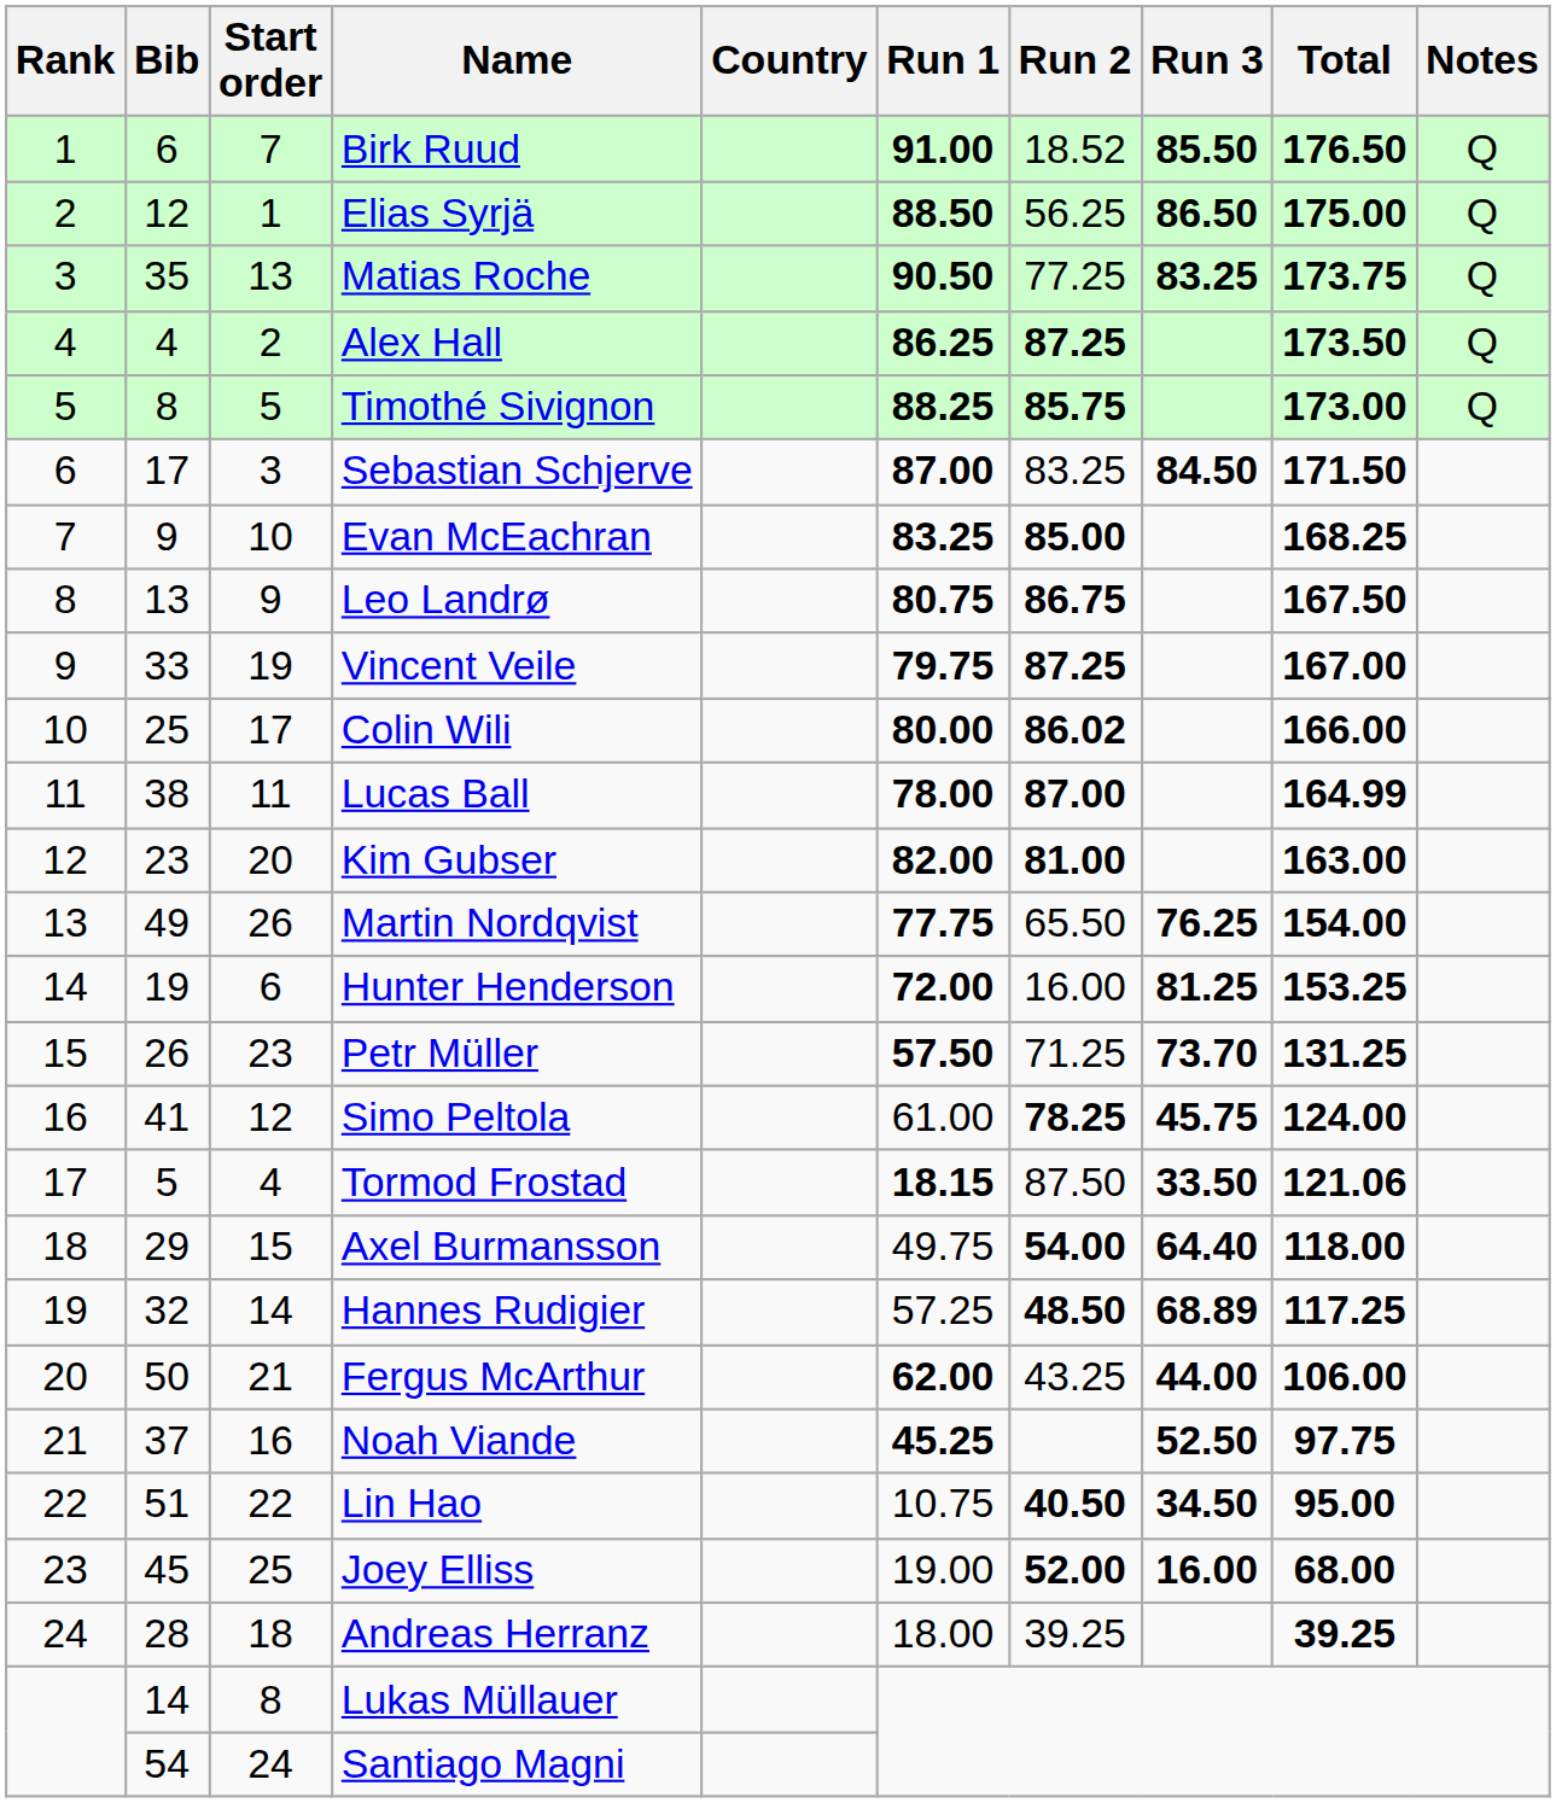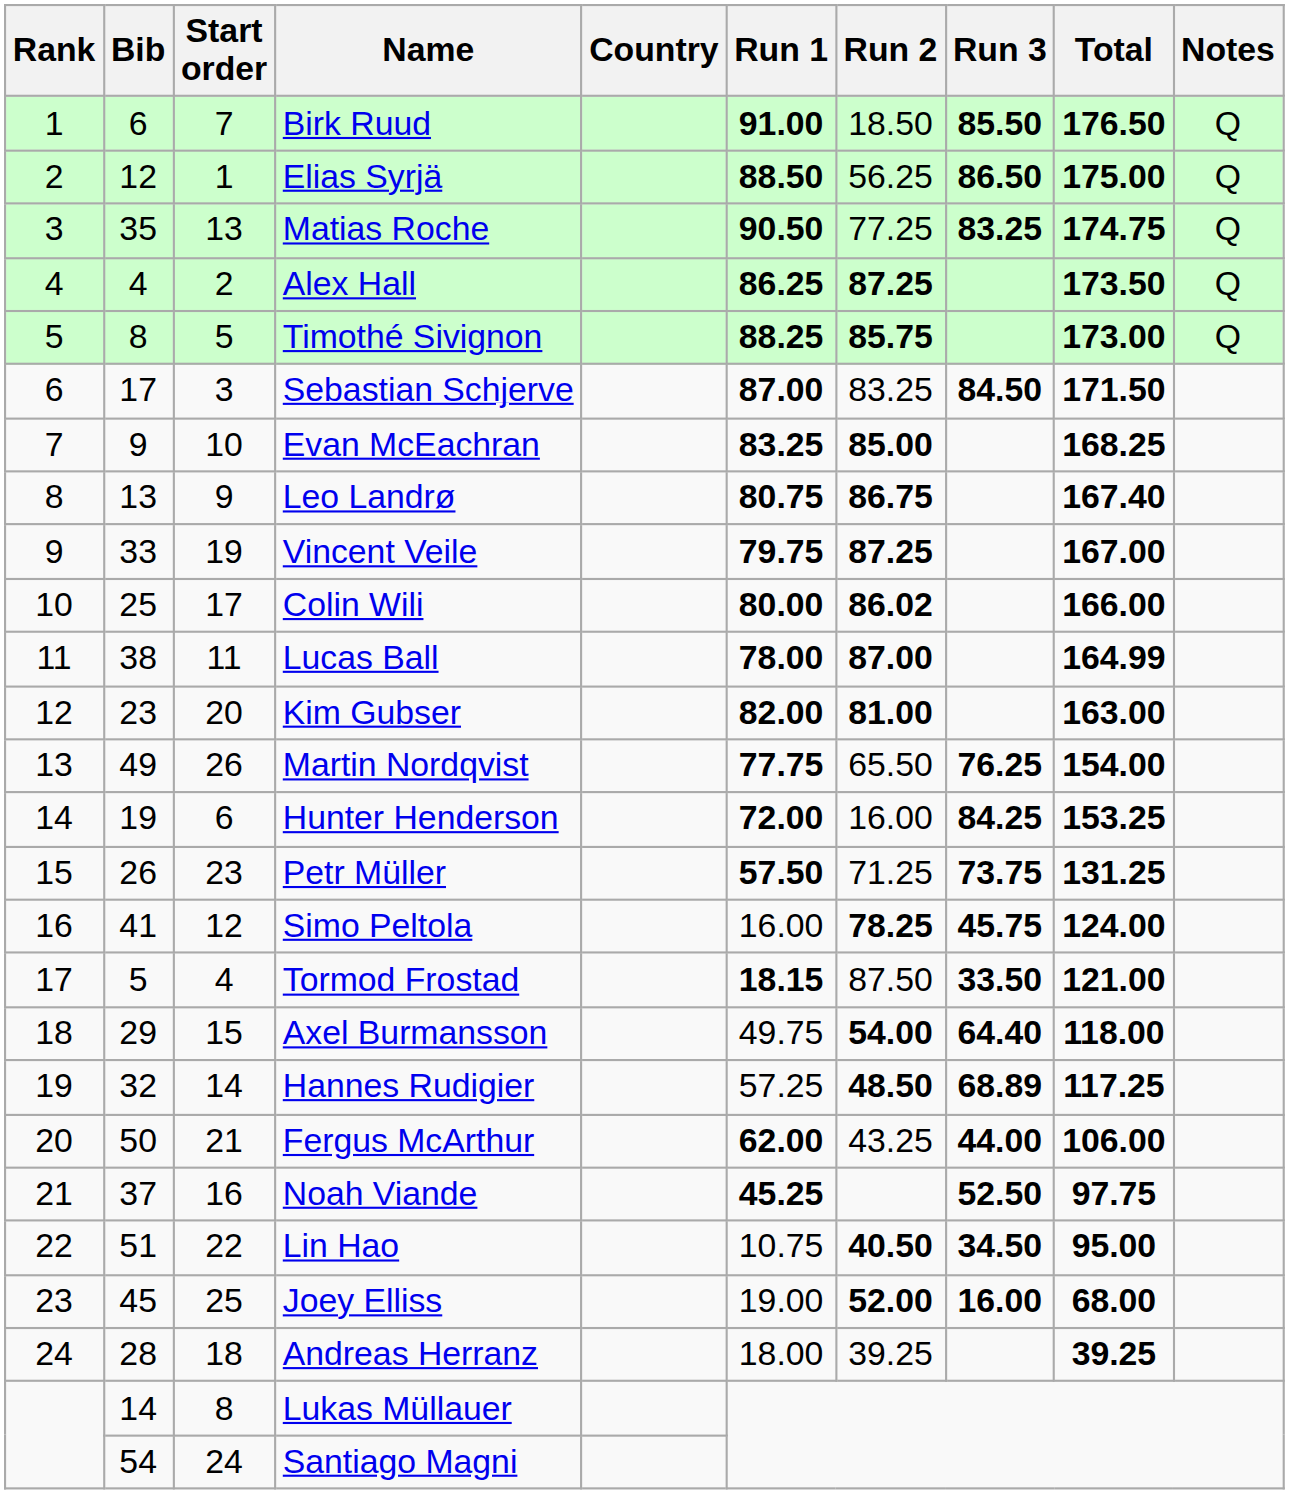 <table class="wikitable sortable" style="text-align:center">
 <tr>
 <th>Rank</th>
 <th>Bib</th>
 <th>Start<br>order</th>
 <th>Name</th>
 <th>Country</th>
 <th>Run 1</th>
 <th>Run 2</th>
 <th>Run 3</th>
 <th>Total</th>
 <th>Notes</th>
 </tr>
 <tr bgcolor=ccffcc>
 <td>1</td>
 <td>6</td>
 <td>7</td>
 <td align=left><a href='#'>Birk Ruud</a></td>
 <td align=left></td>
 <td><strong>91.00</strong></td>
-<td>18.52</td>
+<td>18.50</td>
 <td><strong>85.50</strong></td>
 <td><strong>176.50</strong></td>
 <td>Q</td>
 </tr>
 <tr bgcolor=ccffcc>
 <td>2</td>
 <td>12</td>
 <td>1</td>
 <td align=left><a href='#'>Elias Syrjä</a></td>
 <td align=left></td>
 <td><strong>88.50</strong></td>
 <td>56.25</td>
 <td><strong>86.50</strong></td>
 <td><strong>175.00</strong></td>
 <td>Q</td>
 </tr>
 <tr bgcolor=ccffcc>
 <td>3</td>
 <td>35</td>
 <td>13</td>
 <td align=left><a href='#'>Matias Roche</a></td>
 <td align=left></td>
 <td><strong>90.50</strong></td>
 <td>77.25</td>
 <td><strong>83.25</strong></td>
-<td><strong>173.75</strong></td>
+<td><strong>174.75</strong></td>
 <td>Q</td>
 </tr>
 <tr bgcolor=ccffcc>
 <td>4</td>
 <td>4</td>
 <td>2</td>
 <td align=left><a href='#'>Alex Hall</a></td>
 <td align=left></td>
 <td><strong>86.25</strong></td>
 <td><strong>87.25</strong></td>
 <td></td>
 <td><strong>173.50</strong></td>
 <td>Q</td>
 </tr>
 <tr bgcolor=ccffcc>
 <td>5</td>
 <td>8</td>
 <td>5</td>
 <td align=left><a href='#'>Timothé Sivignon</a></td>
 <td align=left></td>
 <td><strong>88.25</strong></td>
 <td><strong>85.75</strong></td>
 <td></td>
 <td><strong>173.00</strong></td>
 <td>Q</td>
 </tr>
 <tr>
 <td>6</td>
 <td>17</td>
 <td>3</td>
 <td align=left><a href='#'>Sebastian Schjerve</a></td>
 <td align=left></td>
 <td><strong>87.00</strong></td>
 <td>83.25</td>
 <td><strong>84.50</strong></td>
 <td><strong>171.50</strong></td>
 <td></td>
 </tr>
 <tr>
 <td>7</td>
 <td>9</td>
 <td>10</td>
 <td align=left><a href='#'>Evan McEachran</a></td>
 <td align=left></td>
 <td><strong>83.25</strong></td>
 <td><strong>85.00</strong></td>
 <td></td>
 <td><strong>168.25</strong></td>
 <td></td>
 </tr>
 <tr>
 <td>8</td>
 <td>13</td>
 <td>9</td>
 <td align=left><a href='#'>Leo Landrø</a></td>
 <td align=left></td>
 <td><strong>80.75</strong></td>
 <td><strong>86.75</strong></td>
 <td></td>
-<td><strong>167.50</strong></td>
+<td><strong>167.40</strong></td>
 <td></td>
 </tr>
 <tr>
 <td>9</td>
 <td>33</td>
 <td>19</td>
 <td align=left><a href='#'>Vincent Veile</a></td>
 <td align=left></td>
 <td><strong>79.75</strong></td>
 <td><strong>87.25</strong></td>
 <td></td>
 <td><strong>167.00</strong></td>
 <td></td>
 </tr>
 <tr>
 <td>10</td>
 <td>25</td>
 <td>17</td>
 <td align=left><a href='#'>Colin Wili</a></td>
 <td align=left></td>
 <td><strong>80.00</strong></td>
 <td><strong>86.02</strong></td>
 <td></td>
 <td><strong>166.00</strong></td>
 <td></td>
 </tr>
 <tr>
 <td>11</td>
 <td>38</td>
 <td>11</td>
 <td align=left><a href='#'>Lucas Ball</a></td>
 <td align=left></td>
 <td><strong>78.00</strong></td>
 <td><strong>87.00</strong></td>
 <td></td>
 <td><strong>164.99</strong></td>
 <td></td>
 </tr>
 <tr>
 <td>12</td>
 <td>23</td>
 <td>20</td>
 <td align=left><a href='#'>Kim Gubser</a></td>
 <td align=left></td>
 <td><strong>82.00</strong></td>
 <td><strong>81.00</strong></td>
 <td></td>
 <td><strong>163.00</strong></td>
 <td></td>
 </tr>
 <tr>
 <td>13</td>
 <td>49</td>
 <td>26</td>
 <td align=left><a href='#'>Martin Nordqvist</a></td>
 <td align=left></td>
 <td><strong>77.75</strong></td>
 <td>65.50</td>
 <td><strong>76.25</strong></td>
 <td><strong>154.00</strong></td>
 <td></td>
 </tr>
 <tr>
 <td>14</td>
 <td>19</td>
 <td>6</td>
 <td align=left><a href='#'>Hunter Henderson</a></td>
 <td align=left></td>
 <td><strong>72.00</strong></td>
 <td>16.00</td>
-<td><strong>81.25</strong></td>
+<td><strong>84.25</strong></td>
 <td><strong>153.25</strong></td>
 <td></td>
 </tr>
 <tr>
 <td>15</td>
 <td>26</td>
 <td>23</td>
 <td align=left><a href='#'>Petr Müller</a></td>
 <td align=left></td>
 <td><strong>57.50</strong></td>
 <td>71.25</td>
-<td><strong>73.70</strong></td>
+<td><strong>73.75</strong></td>
 <td><strong>131.25</strong></td>
 <td></td>
 </tr>
 <tr>
 <td>16</td>
 <td>41</td>
 <td>12</td>
 <td align=left><a href='#'>Simo Peltola</a></td>
 <td align=left></td>
-<td>61.00</td>
+<td>16.00</td>
 <td><strong>78.25</strong></td>
 <td><strong>45.75</strong></td>
 <td><strong>124.00</strong></td>
 <td></td>
 </tr>
 <tr>
 <td>17</td>
 <td>5</td>
 <td>4</td>
 <td align=left><a href='#'>Tormod Frostad</a></td>
 <td align=left></td>
 <td><strong>18.15</strong></td>
 <td>87.50</td>
 <td><strong>33.50</strong></td>
-<td><strong>121.06</strong></td>
+<td><strong>121.00</strong></td>
 <td></td>
 </tr>
 <tr>
 <td>18</td>
 <td>29</td>
 <td>15</td>
 <td align=left><a href='#'>Axel Burmansson</a></td>
 <td align=left></td>
 <td>49.75</td>
 <td><strong>54.00</strong></td>
 <td><strong>64.40</strong></td>
 <td><strong>118.00</strong></td>
 <td></td>
 </tr>
 <tr>
 <td>19</td>
 <td>32</td>
 <td>14</td>
 <td align=left><a href='#'>Hannes Rudigier</a></td>
 <td align=left></td>
 <td>57.25</td>
 <td><strong>48.50</strong></td>
 <td><strong>68.89</strong></td>
 <td><strong>117.25</strong></td>
 <td></td>
 </tr>
 <tr>
 <td>20</td>
 <td>50</td>
 <td>21</td>
 <td align=left><a href='#'>Fergus McArthur</a></td>
 <td align=left></td>
 <td><strong>62.00</strong></td>
 <td>43.25</td>
 <td><strong>44.00</strong></td>
 <td><strong>106.00</strong></td>
 <td></td>
 </tr>
 <tr>
 <td>21</td>
 <td>37</td>
 <td>16</td>
 <td align=left><a href='#'>Noah Viande</a></td>
 <td align=left></td>
 <td><strong>45.25</strong></td>
 <td></td>
 <td><strong>52.50</strong></td>
 <td><strong>97.75</strong></td>
 <td></td>
 </tr>
 <tr>
 <td>22</td>
 <td>51</td>
 <td>22</td>
 <td align=left><a href='#'>Lin Hao</a></td>
 <td align=left></td>
 <td>10.75</td>
 <td><strong>40.50</strong></td>
 <td><strong>34.50</strong></td>
 <td><strong>95.00</strong></td>
 <td></td>
 </tr>
 <tr>
 <td>23</td>
 <td>45</td>
 <td>25</td>
 <td align=left><a href='#'>Joey Elliss</a></td>
 <td align=left></td>
 <td>19.00</td>
 <td><strong>52.00</strong></td>
 <td><strong>16.00</strong></td>
 <td><strong>68.00</strong></td>
 <td></td>
 </tr>
 <tr>
 <td>24</td>
 <td>28</td>
 <td>18</td>
 <td align=left><a href='#'>Andreas Herranz</a></td>
 <td align=left></td>
 <td>18.00</td>
 <td>39.25</td>
 <td></td>
 <td><strong>39.25</strong></td>
 <td></td>
 </tr>
 <tr>
 <td rowspan=2></td>
 <td>14</td>
 <td>8</td>
 <td align=left><a href='#'>Lukas Müllauer</a></td>
 <td align=left></td>
 <td colspan=5 rowspan=2></td>
 </tr>
 <tr>
 <td>54</td>
 <td>24</td>
 <td align=left><a href='#'>Santiago Magni</a></td>
 <td align=left></td>
 </tr>
 </table>
